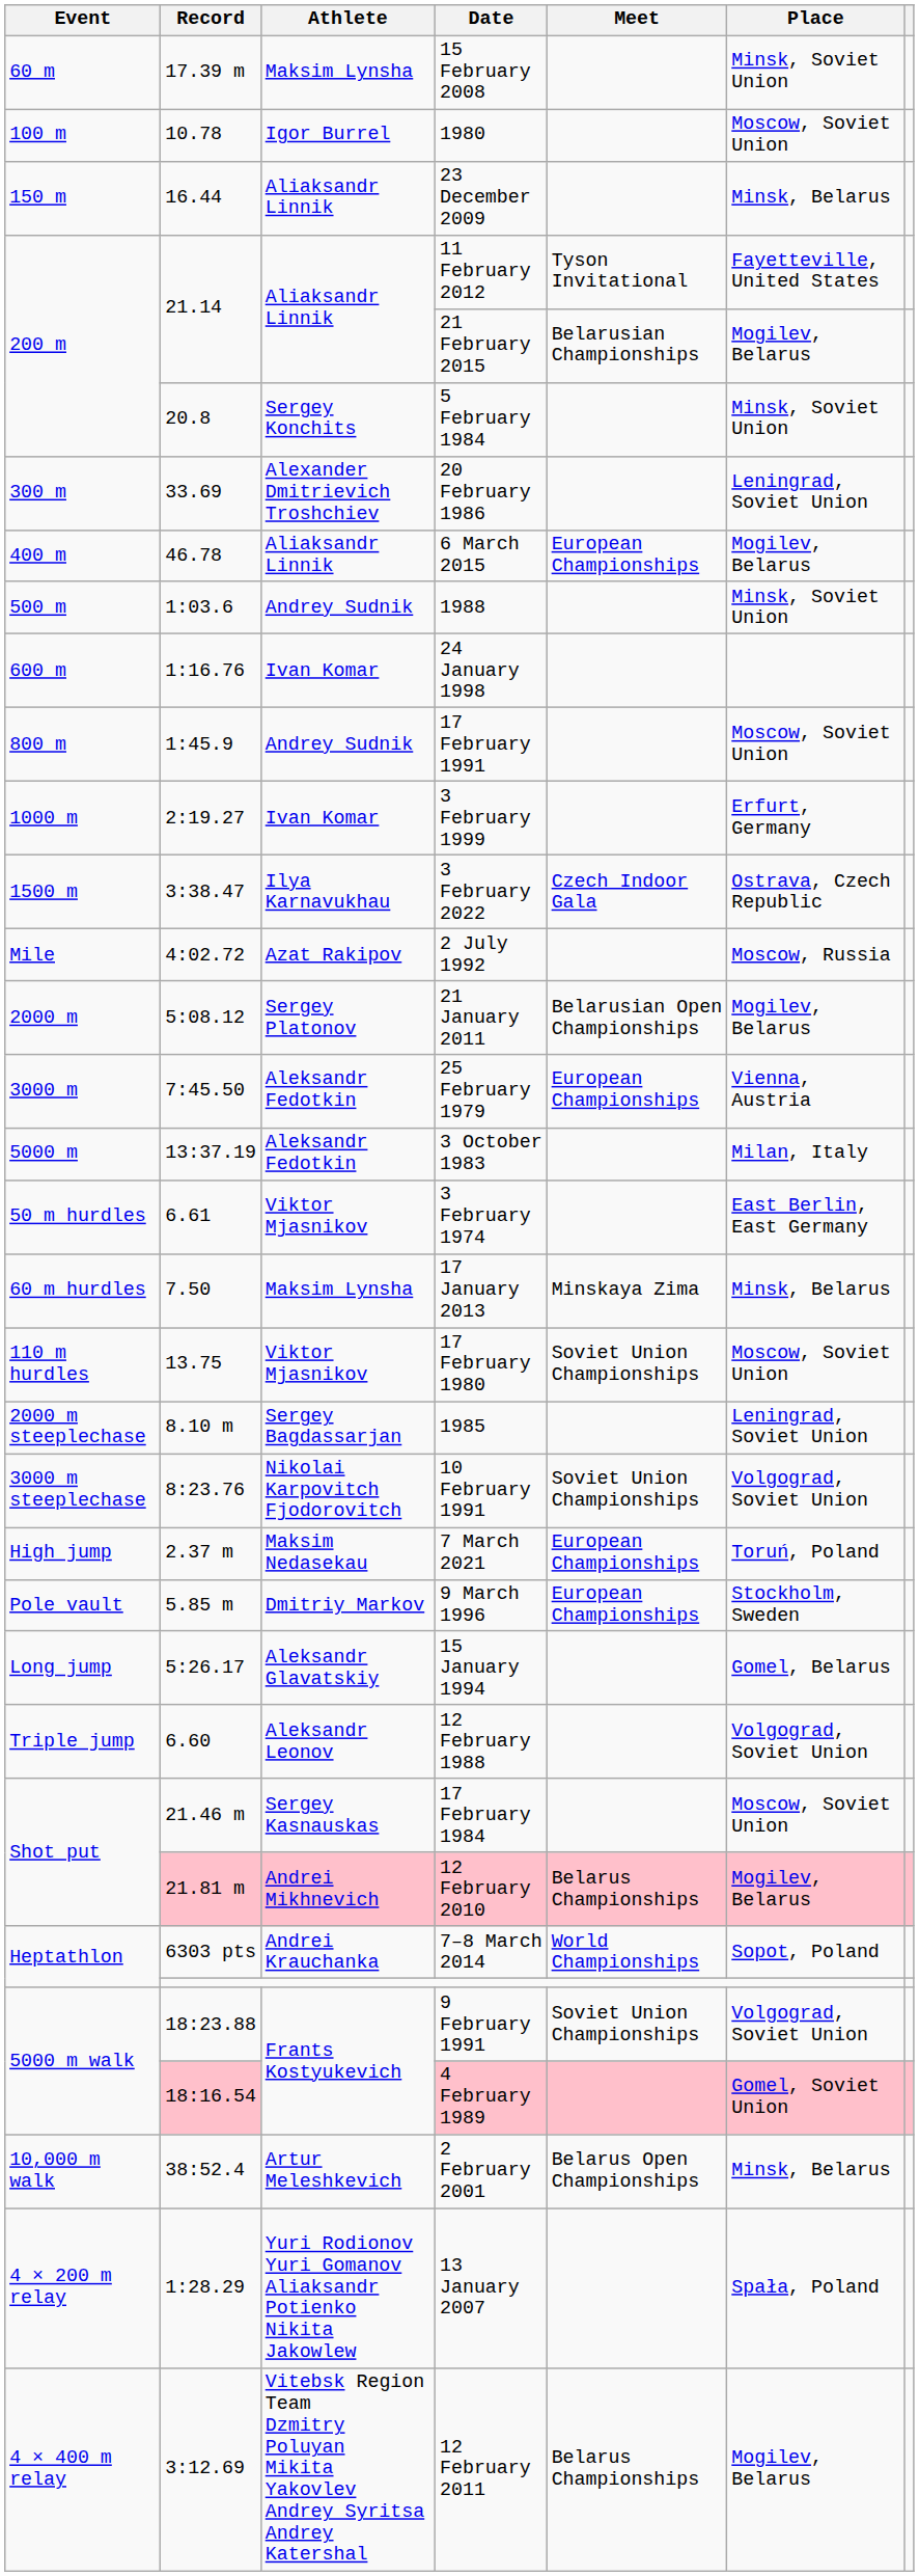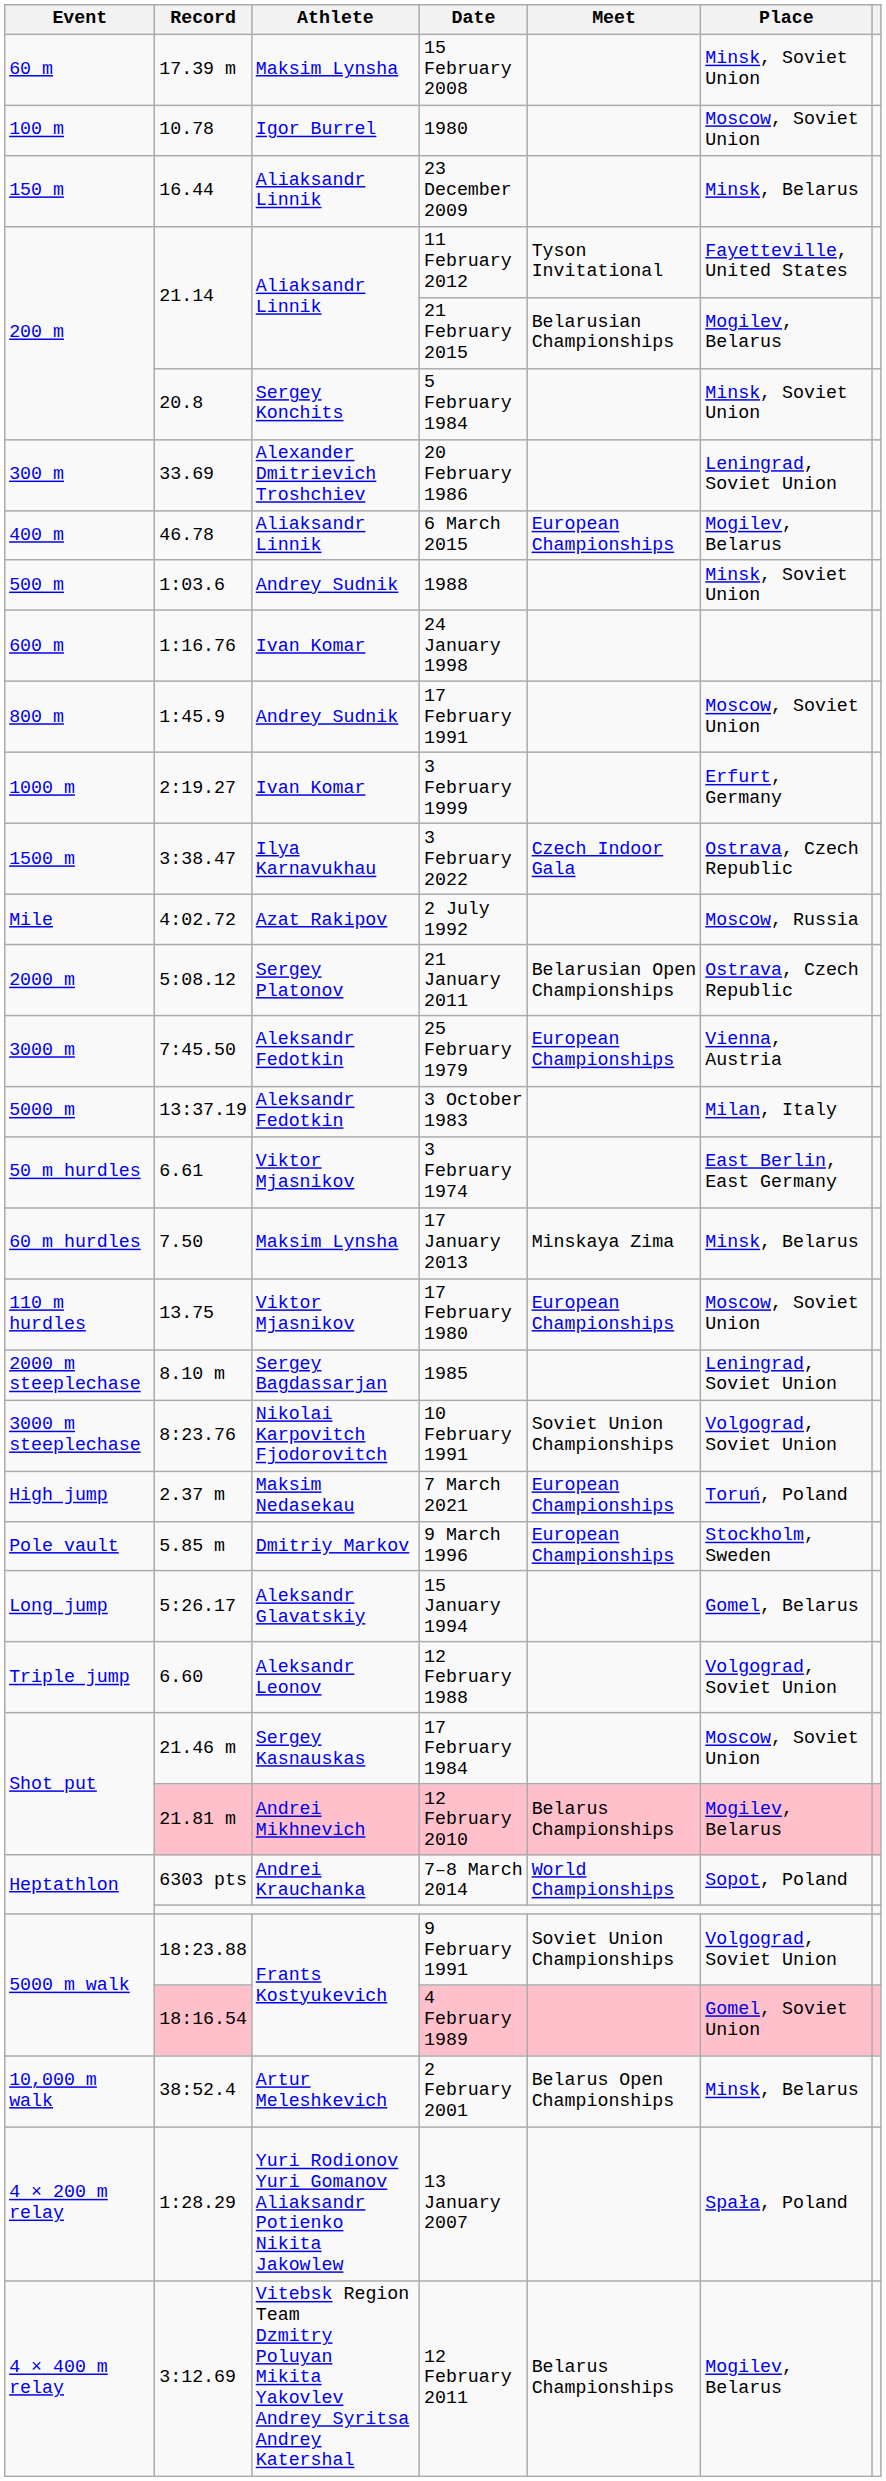 <table class="wikitable" style="font-size:95%; width: 95%;">
 <tr>
 <th>Event</th>
 <th>Record</th>
 <th>Athlete</th>
 <th>Date</th>
 <th>Meet</th>
 <th>Place</th>
 <th></th>
 </tr>
 <tr>
 <td><a href='#'>60 m</a></td>
 <td>17.39 m</td>
 <td><a href='#'>Maksim Lynsha</a></td>
 <td>15 February 2008</td>
 <td></td>
 <td><a href='#'>Minsk</a>, Soviet Union</td>
 <td></td>
 </tr>
 <tr>
 <td><a href='#'>100 m</a></td>
 <td>10.78</td>
 <td><a href='#'>Igor Burrel</a></td>
 <td>1980</td>
 <td></td>
 <td><a href='#'>Moscow</a>, Soviet Union</td>
 <td></td>
 </tr>
 <tr>
 <td><a href='#'>150 m</a></td>
 <td>16.44</td>
 <td><a href='#'>Aliaksandr Linnik</a></td>
 <td>23 December 2009</td>
 <td></td>
 <td><a href='#'>Minsk</a>, Belarus</td>
 <td></td>
 </tr>
 <tr>
 <td rowspan=3><a href='#'>200 m</a></td>
 <td rowspan=2>21.14</td>
 <td rowspan=2><a href='#'>Aliaksandr Linnik</a></td>
 <td>11 February 2012</td>
 <td>Tyson Invitational</td>
 <td><a href='#'>Fayetteville</a>, United States</td>
 <td></td>
 </tr>
 <tr>
 <td>21 February 2015</td>
 <td>Belarusian Championships</td>
 <td><a href='#'>Mogilev</a>, Belarus</td>
 <td></td>
 </tr>
 <tr>
 <td>20.8 </td>
 <td><a href='#'>Sergey Konchits</a></td>
 <td>5 February 1984</td>
 <td></td>
 <td><a href='#'>Minsk</a>, Soviet Union</td>
 <td></td>
 </tr>
 <tr>
 <td><a href='#'>300 m</a></td>
 <td>33.69</td>
 <td><a href='#'>Alexander Dmitrievich Troshchiev</a></td>
 <td>20 February 1986</td>
 <td></td>
 <td><a href='#'>Leningrad</a>, Soviet Union</td>
 <td></td>
 </tr>
 <tr>
 <td><a href='#'>400 m</a></td>
 <td>46.78</td>
 <td><a href='#'>Aliaksandr Linnik</a></td>
 <td>6 March 2015</td>
 <td><a href='#'>European Championships</a></td>
 <td><a href='#'>Mogilev</a>, Belarus</td>
 <td></td>
 </tr>
 <tr>
 <td><a href='#'>500 m</a></td>
 <td>1:03.6</td>
 <td><a href='#'>Andrey Sudnik</a></td>
 <td>1988</td>
 <td></td>
 <td><a href='#'>Minsk</a>, Soviet Union</td>
 <td></td>
 </tr>
 <tr>
 <td><a href='#'>600 m</a></td>
 <td>1:16.76</td>
 <td><a href='#'>Ivan Komar</a></td>
 <td>24 January 1998</td>
 <td></td>
 <td></td>
 <td></td>
 </tr>
 <tr>
 <td><a href='#'>800 m</a></td>
 <td>1:45.9</td>
 <td><a href='#'>Andrey Sudnik</a></td>
 <td>17 February 1991</td>
 <td></td>
 <td><a href='#'>Moscow</a>, Soviet Union</td>
 <td></td>
 </tr>
 <tr>
 <td><a href='#'>1000 m</a></td>
 <td>2:19.27</td>
 <td><a href='#'>Ivan Komar</a></td>
 <td>3 February 1999</td>
 <td></td>
 <td><a href='#'>Erfurt</a>, Germany</td>
 <td></td>
 </tr>
 <tr>
 <td><a href='#'>1500 m</a></td>
 <td>3:38.47</td>
 <td><a href='#'>Ilya Karnavukhau</a></td>
 <td>3 February 2022</td>
 <td><a href='#'>Czech Indoor Gala</a></td>
 <td><a href='#'>Ostrava</a>, Czech Republic</td>
 <td></td>
 </tr>
 <tr>
 <td><a href='#'>Mile</a></td>
 <td>4:02.72</td>
 <td><a href='#'>Azat Rakipov</a></td>
 <td>2 July 1992</td>
 <td></td>
 <td><a href='#'>Moscow</a>, Russia</td>
 <td></td>
 </tr>
 <tr>
 <td><a href='#'>2000 m</a></td>
 <td>5:08.12</td>
 <td><a href='#'>Sergey Platonov</a></td>
 <td>21 January 2011</td>
 <td>Belarusian Open Championships</td>
-<td><a href='#'>Mogilev</a>, Belarus</td>
+<td><a href='#'>Ostrava</a>, Czech Republic</td>
 <td></td>
 </tr>
 <tr>
 <td><a href='#'>3000 m</a></td>
 <td>7:45.50 </td>
 <td><a href='#'>Aleksandr Fedotkin</a></td>
 <td>25 February 1979</td>
 <td><a href='#'>European Championships</a></td>
 <td><a href='#'>Vienna</a>, Austria</td>
 <td></td>
 </tr>
 <tr>
 <td><a href='#'>5000 m</a></td>
 <td>13:37.19</td>
 <td><a href='#'>Aleksandr Fedotkin</a></td>
 <td>3 October 1983</td>
 <td></td>
 <td><a href='#'>Milan</a>, Italy</td>
 <td></td>
 </tr>
 <tr>
 <td><a href='#'>50 m hurdles</a></td>
 <td>6.61</td>
 <td><a href='#'>Viktor Mjasnikov</a></td>
 <td>3 February 1974</td>
 <td></td>
 <td><a href='#'>East Berlin</a>, East Germany</td>
 <td></td>
 </tr>
 <tr>
 <td><a href='#'>60 m hurdles</a></td>
 <td>7.50</td>
 <td><a href='#'>Maksim Lynsha</a></td>
 <td>17 January 2013</td>
 <td>Minskaya Zima</td>
 <td><a href='#'>Minsk</a>, Belarus</td>
 <td></td>
 </tr>
 <tr>
 <td><a href='#'>110 m hurdles</a></td>
 <td>13.75</td>
 <td><a href='#'>Viktor Mjasnikov</a></td>
 <td>17 February 1980</td>
-<td>Soviet Union Championships</td>
+<td><a href='#'>European Championships</a></td>
 <td><a href='#'>Moscow</a>, Soviet Union</td>
 <td></td>
 </tr>
 <tr>
 <td><a href='#'>2000 m steeplechase</a></td>
 <td>8.10 m</td>
 <td><a href='#'>Sergey Bagdassarjan</a></td>
 <td>1985</td>
 <td></td>
 <td><a href='#'>Leningrad</a>, Soviet Union</td>
 <td></td>
 </tr>
 <tr>
 <td><a href='#'>3000 m steeplechase</a></td>
 <td>8:23.76</td>
 <td><a href='#'>Nikolai Karpovitch Fjodorovitch</a></td>
 <td>10 February 1991</td>
 <td>Soviet Union Championships</td>
 <td><a href='#'>Volgograd</a>, Soviet Union</td>
 <td></td>
 </tr>
 <tr>
 <td><a href='#'>High jump</a></td>
 <td>2.37 m</td>
 <td><a href='#'>Maksim Nedasekau</a></td>
 <td>7 March 2021</td>
 <td><a href='#'>European Championships</a></td>
 <td><a href='#'>Toruń</a>, Poland</td>
 <td></td>
 </tr>
 <tr>
 <td><a href='#'>Pole vault</a></td>
 <td>5.85 m</td>
 <td><a href='#'>Dmitriy Markov</a></td>
 <td>9 March 1996</td>
 <td><a href='#'>European Championships</a></td>
 <td><a href='#'>Stockholm</a>, Sweden</td>
 <td></td>
 </tr>
 <tr>
 <td><a href='#'>Long jump</a></td>
 <td>5:26.17</td>
 <td><a href='#'>Aleksandr Glavatskiy</a></td>
 <td>15 January 1994</td>
 <td></td>
 <td><a href='#'>Gomel</a>, Belarus</td>
 <td></td>
 </tr>
 <tr>
 <td><a href='#'>Triple jump</a></td>
 <td>6.60</td>
 <td><a href='#'>Aleksandr Leonov</a></td>
 <td>12 February 1988</td>
 <td></td>
 <td><a href='#'>Volgograd</a>, Soviet Union</td>
 <td></td>
 </tr>
 <tr>
 <td rowspan=2><a href='#'>Shot put</a></td>
 <td>21.46 m</td>
 <td><a href='#'>Sergey Kasnauskas</a></td>
 <td>17 February 1984</td>
 <td></td>
 <td><a href='#'>Moscow</a>, Soviet Union</td>
 <td></td>
 </tr>
 <tr style="background:pink">
 <td>21.81 m</td>
 <td><a href='#'>Andrei Mikhnevich</a></td>
 <td>12 February 2010</td>
 <td>Belarus Championships</td>
 <td><a href='#'>Mogilev</a>, Belarus</td>
 <td></td>
 </tr>
 <tr>
 <td rowspan=2><a href='#'>Heptathlon</a></td>
 <td>6303 pts</td>
 <td><a href='#'>Andrei Krauchanka</a></td>
 <td>7–8 March 2014</td>
 <td><a href='#'>World Championships</a></td>
 <td><a href='#'>Sopot</a>, Poland</td>
 <td></td>
 </tr>
 <tr>
 <td colspan=5></td>
 <td></td>
 </tr>
 <tr>
 <td rowspan=2><a href='#'>5000 m walk</a></td>
 <td>18:23.88</td>
 <td rowspan=2><a href='#'>Frants Kostyukevich</a></td>
 <td>9 February 1991</td>
 <td>Soviet Union Championships</td>
 <td><a href='#'>Volgograd</a>, Soviet Union</td>
 <td></td>
 </tr>
 <tr style="background:pink">
 <td>18:16.54</td>
 <td>4 February 1989</td>
 <td></td>
 <td><a href='#'>Gomel</a>, Soviet Union</td>
 <td></td>
 </tr>
 <tr>
 <td><a href='#'>10,000 m walk</a></td>
 <td>38:52.4</td>
 <td><a href='#'>Artur Meleshkevich</a></td>
 <td>2 February 2001</td>
 <td>Belarus Open Championships</td>
 <td><a href='#'>Minsk</a>, Belarus</td>
 <td></td>
 </tr>
 <tr>
 <td><a href='#'>4 × 200 m relay</a></td>
 <td>1:28.29</td>
 <td><br><a href='#'>Yuri Rodionov</a><br><a href='#'>Yuri Gomanov</a><br><a href='#'>Aliaksandr Potienko</a><br><a href='#'>Nikita Jakowlew</a></td>
 <td>13 January 2007</td>
 <td></td>
 <td><a href='#'>Spała</a>, Poland</td>
 <td></td>
 </tr>
 <tr>
 <td><a href='#'>4 × 400 m relay</a></td>
 <td>3:12.69</td>
 <td><a href='#'>Vitebsk</a> Region Team<br><a href='#'>Dzmitry Poluyan</a><br><a href='#'>Mikita Yakovlev</a><br><a href='#'>Andrey Syritsa</a><br><a href='#'>Andrey Katershal</a></td>
 <td>12 February 2011</td>
 <td>Belarus Championships</td>
 <td><a href='#'>Mogilev</a>, Belarus</td>
 <td></td>
 </tr>
 </table>
